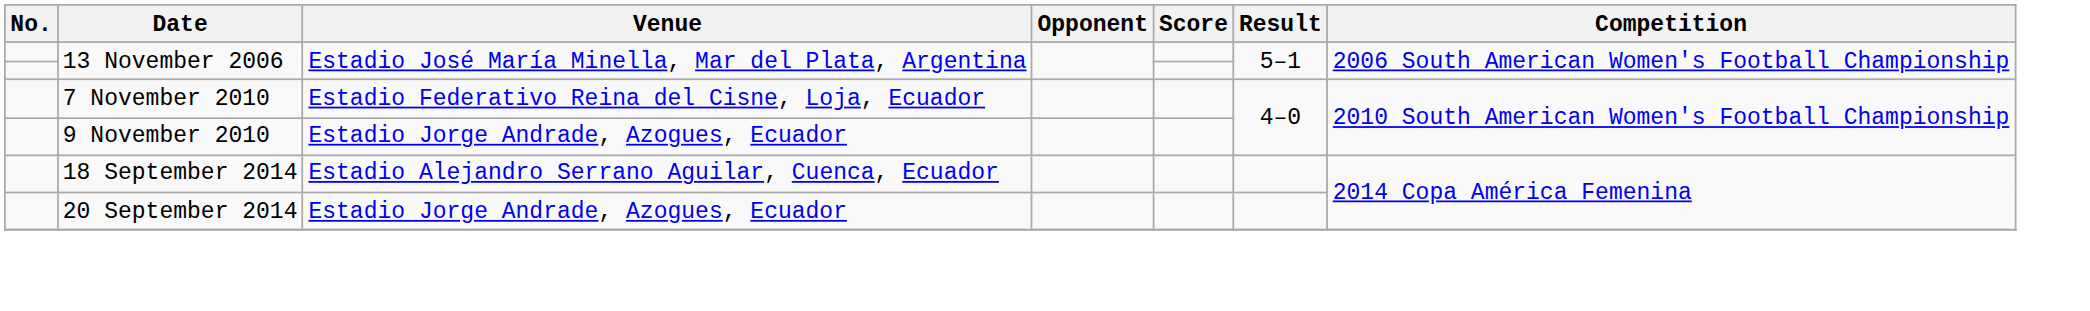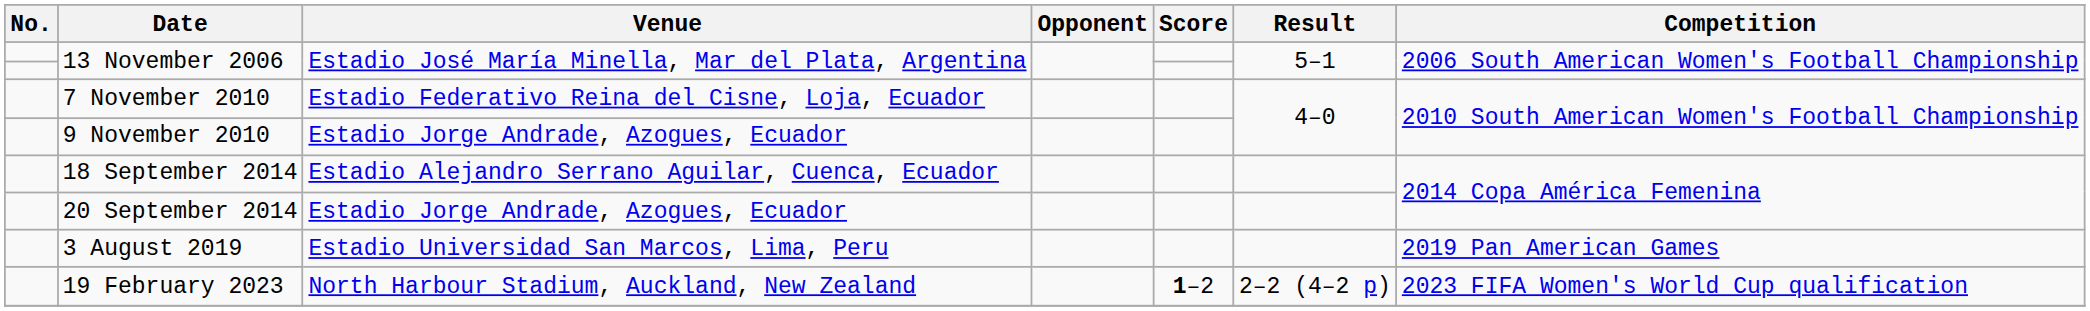 <table class="wikitable">
 <tr>
 <th>No.</th>
 <th>Date</th>
 <th>Venue</th>
 <th>Opponent</th>
 <th>Score</th>
 <th>Result</th>
 <th>Competition</th>
 </tr>
 <tr>
 <td></td>
 <td rowspan=2>13 November 2006</td>
 <td rowspan=2><a href='#'>Estadio José María Minella</a>, <a href='#'>Mar del Plata</a>, <a href='#'>Argentina</a></td>
 <td rowspan=2></td>
 <td></td>
 <td rowspan=2 style="text-align:center;">5–1</td>
 <td rowspan=2><a href='#'>2006 South American Women's Football Championship</a></td>
 </tr>
 <tr>
 <td></td>
 <td></td>
 </tr>
 <tr>
 <td></td>
 <td>7 November 2010</td>
 <td><a href='#'>Estadio Federativo Reina del Cisne</a>, <a href='#'>Loja</a>, <a href='#'>Ecuador</a></td>
 <td></td>
 <td></td>
 <td rowspan=2 style="text-align:center;">4–0</td>
 <td rowspan=2><a href='#'>2010 South American Women's Football Championship</a></td>
 </tr>
 <tr>
 <td></td>
 <td>9 November 2010</td>
 <td><a href='#'>Estadio Jorge Andrade</a>, <a href='#'>Azogues</a>, <a href='#'>Ecuador</a></td>
 <td></td>
 <td></td>
 </tr>
 <tr>
 <td></td>
 <td>18 September 2014</td>
 <td><a href='#'>Estadio Alejandro Serrano Aguilar</a>, <a href='#'>Cuenca</a>, <a href='#'>Ecuador</a></td>
 <td></td>
 <td></td>
 <td></td>
 <td rowspan=2><a href='#'>2014 Copa América Femenina</a></td>
 </tr>
 <tr>
 <td></td>
 <td>20 September 2014</td>
 <td><a href='#'>Estadio Jorge Andrade</a>, <a href='#'>Azogues</a>, <a href='#'>Ecuador</a></td>
 <td></td>
 <td></td>
 <td></td>
 </tr>
 <tr>
+<td></td>
+<td>3 August 2019</td>
+<td><a href='#'>Estadio Universidad San Marcos</a>, <a href='#'>Lima</a>, <a href='#'>Peru</a></td>
+<td></td>
+<td></td>
+<td></td>
+<td><a href='#'>2019 Pan American Games</a></td>
+</tr>
+<tr>
+<td></td>
+<td>19 February 2023</td>
+<td><a href='#'>North Harbour Stadium</a>, <a href='#'>Auckland</a>, <a href='#'>New Zealand</a></td>
+<td></td>
+<td align=center><strong>1</strong>–2</td>
+<td align=center>2–2  (4–2 <a href='#'>p</a>)</td>
+<td><a href='#'>2023 FIFA Women's World Cup qualification</a></td>
+</tr>
+<tr>
 </tr>
 </table>
